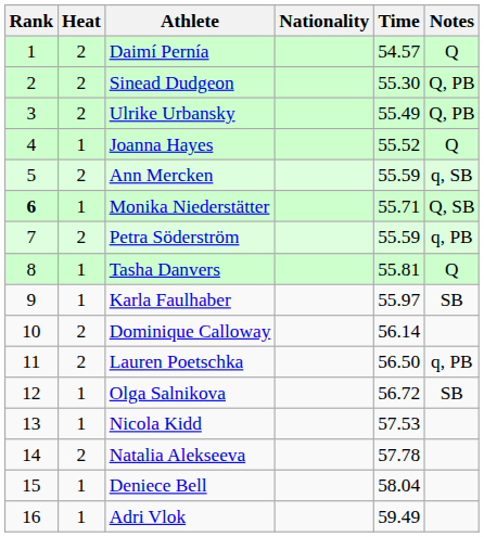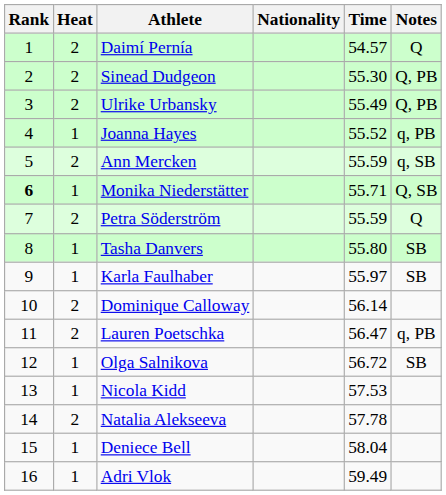 <table class="wikitable sortable" style="text-align:center;font-size:95%">
 <tr>
 <th>Rank</th>
 <th>Heat</th>
 <th>Athlete</th>
 <th>Nationality</th>
 <th>Time</th>
 <th>Notes</th>
 </tr>
 <tr bgcolor=ccffcc>
 <td>1</td>
 <td>2</td>
 <td align="left"><a href='#'>Daimí Pernía</a></td>
 <td align=left></td>
 <td>54.57</td>
 <td>Q</td>
 </tr>
 <tr bgcolor=ccffcc>
 <td>2</td>
 <td>2</td>
 <td align="left"><a href='#'>Sinead Dudgeon</a></td>
 <td align=left></td>
 <td>55.30</td>
 <td>Q, PB</td>
 </tr>
 <tr bgcolor=ccffcc>
 <td>3</td>
 <td>2</td>
 <td align="left"><a href='#'>Ulrike Urbansky</a></td>
 <td align=left></td>
 <td>55.49</td>
 <td>Q, PB</td>
 </tr>
 <tr bgcolor=ccffcc>
 <td>4</td>
 <td>1</td>
 <td align="left"><a href='#'>Joanna Hayes</a></td>
 <td align=left></td>
 <td>55.52</td>
-<td>Q</td>
+<td>q, PB</td>
 </tr>
 <tr bgcolor=ddffdd>
 <td>5</td>
 <td>2</td>
 <td align="left"><a href='#'>Ann Mercken</a></td>
 <td align=left></td>
 <td>55.59</td>
 <td>q, SB</td>
 </tr>
 <tr bgcolor=ccffcc>
 <td><strong>6</strong></td>
 <td>1</td>
 <td align="left"><a href='#'>Monika Niederstätter</a></td>
 <td align=left></td>
 <td>55.71</td>
 <td>Q, SB</td>
 </tr>
 <tr bgcolor=ddffdd>
 <td>7</td>
 <td>2</td>
 <td align="left"><a href='#'>Petra Söderström</a></td>
 <td align=left></td>
 <td>55.59</td>
-<td>q, PB</td>
+<td>Q</td>
 </tr>
 <tr bgcolor=ccffcc>
 <td>8</td>
 <td>1</td>
 <td align="left"><a href='#'>Tasha Danvers</a></td>
 <td align=left></td>
-<td>55.81</td>
-<td>Q</td>
+<td>55.80</td>
+<td>SB</td>
 </tr>
 <tr>
 <td>9</td>
 <td>1</td>
 <td align="left"><a href='#'>Karla Faulhaber</a></td>
 <td align=left></td>
 <td>55.97</td>
 <td>SB</td>
 </tr>
 <tr>
 <td>10</td>
 <td>2</td>
 <td align="left"><a href='#'>Dominique Calloway</a></td>
 <td align=left></td>
 <td>56.14</td>
 <td></td>
 </tr>
 <tr>
 <td>11</td>
 <td>2</td>
 <td align="left"><a href='#'>Lauren Poetschka</a></td>
 <td align=left></td>
-<td>56.50</td>
+<td>56.47</td>
 <td>q, PB</td>
 </tr>
 <tr>
 <td>12</td>
 <td>1</td>
 <td align="left"><a href='#'>Olga Salnikova</a></td>
 <td align=left></td>
 <td>56.72</td>
 <td>SB</td>
 </tr>
 <tr>
 <td>13</td>
 <td>1</td>
 <td align="left"><a href='#'>Nicola Kidd</a></td>
 <td align=left></td>
 <td>57.53</td>
 <td></td>
 </tr>
 <tr>
 <td>14</td>
 <td>2</td>
 <td align="left"><a href='#'>Natalia Alekseeva</a></td>
 <td align=left></td>
 <td>57.78</td>
 <td></td>
 </tr>
 <tr>
 <td>15</td>
 <td>1</td>
 <td align="left"><a href='#'>Deniece Bell</a></td>
 <td align=left></td>
 <td>58.04</td>
 <td></td>
 </tr>
 <tr>
 <td>16</td>
 <td>1</td>
 <td align="left"><a href='#'>Adri Vlok</a></td>
 <td align=left></td>
 <td>59.49</td>
 <td></td>
 </tr>
 </table>
